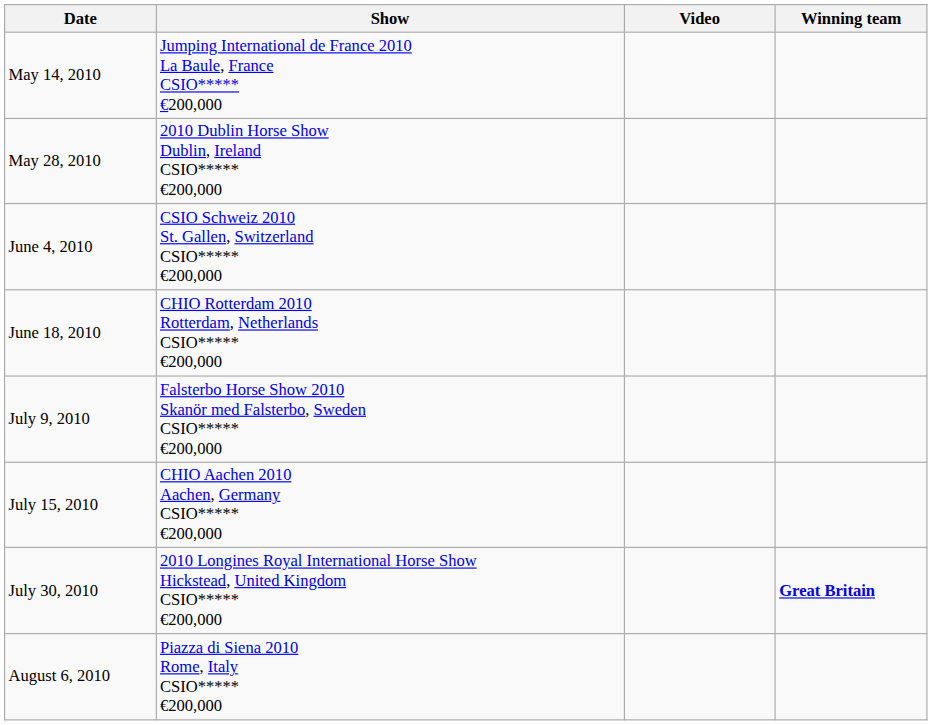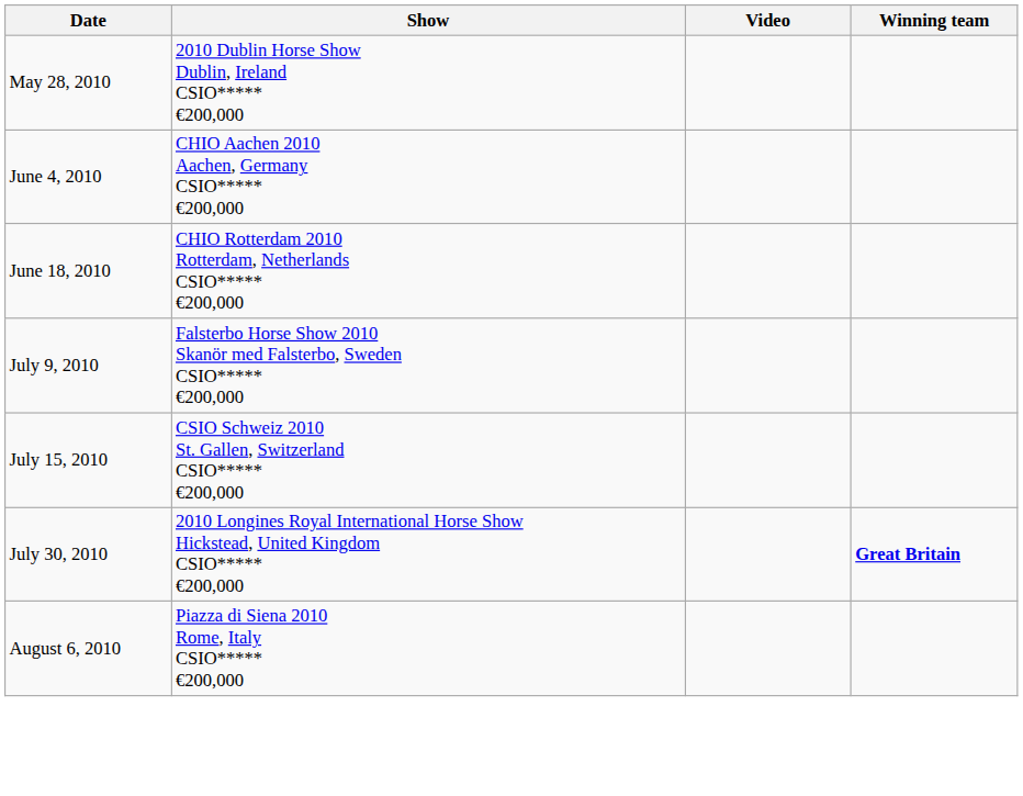 <table class="wikitable" style="font-size: 90%">
 <tr>
 <th width=125>Date</th>
 <th width=400>Show</th>
 <th width=125>Video</th>
 <th width=125>Winning team</th>
-</tr>
-<tr>
-<td>May 14, 2010</td>
-<td><a href='#'>Jumping International de France 2010</a><br> <a href='#'>La Baule</a>, <a href='#'>France</a><br><a href='#'>CSIO*****</a><br><a href='#'>€</a>200,000</td>
-<td></td>
-<td></td>
 </tr>
 <tr>
 <td>May 28, 2010</td>
 <td><a href='#'>2010 Dublin Horse Show</a><br> <a href='#'>Dublin</a>, <a href='#'>Ireland</a><br>CSIO*****<br>€200,000</td>
 <td></td>
 <td></td>
 </tr>
 <tr>
 <td>June 4, 2010</td>
-<td><a href='#'>CSIO Schweiz 2010</a><br> <a href='#'>St. Gallen</a>, <a href='#'>Switzerland</a><br>CSIO*****<br>€200,000</td>
+<td><a href='#'>CHIO Aachen 2010</a><br> <a href='#'>Aachen</a>, <a href='#'>Germany</a><br>CSIO*****<br>€200,000</td>
 <td></td>
 <td></td>
 </tr>
 <tr>
 <td>June 18, 2010</td>
 <td><a href='#'>CHIO Rotterdam 2010</a><br> <a href='#'>Rotterdam</a>, <a href='#'>Netherlands</a><br>CSIO*****<br>€200,000</td>
 <td></td>
 <td></td>
 </tr>
 <tr>
 <td>July 9, 2010</td>
 <td><a href='#'>Falsterbo Horse Show 2010</a><br> <a href='#'>Skanör med Falsterbo</a>, <a href='#'>Sweden</a><br>CSIO*****<br>€200,000</td>
 <td></td>
 <td></td>
 </tr>
 <tr>
 <td>July 15, 2010</td>
-<td><a href='#'>CHIO Aachen 2010</a><br> <a href='#'>Aachen</a>, <a href='#'>Germany</a><br>CSIO*****<br>€200,000</td>
+<td><a href='#'>CSIO Schweiz 2010</a><br> <a href='#'>St. Gallen</a>, <a href='#'>Switzerland</a><br>CSIO*****<br>€200,000</td>
 <td></td>
 <td></td>
 </tr>
 <tr>
 <td>July 30, 2010</td>
 <td><a href='#'>2010 Longines Royal International Horse Show</a><br> <a href='#'>Hickstead</a>, <a href='#'>United Kingdom</a><br>CSIO*****<br>€200,000</td>
 <td></td>
 <td><strong> <a href='#'>Great Britain</a></strong></td>
 </tr>
 <tr>
 <td>August 6, 2010</td>
 <td><a href='#'>Piazza di Siena 2010</a><br> <a href='#'>Rome</a>, <a href='#'>Italy</a><br>CSIO*****<br>€200,000</td>
 <td></td>
 <td></td>
 </tr>
 </table>
